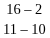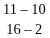 <table style="text-align:center">
 <tr>
 <th width=200></th>
 <th width=100></th>
 <th width=200></th>
 </tr>
 <tr>
 <td align=right><strong></strong></td>
-<td>16 – 2</td>
+<td>11 – 10</td>
 <td align=left></td>
 </tr>
 <tr>
 <td align=right><strong></strong></td>
-<td>11 – 10</td>
+<td>16 – 2</td>
 <td align=left></td>
 </tr>
 </table>
